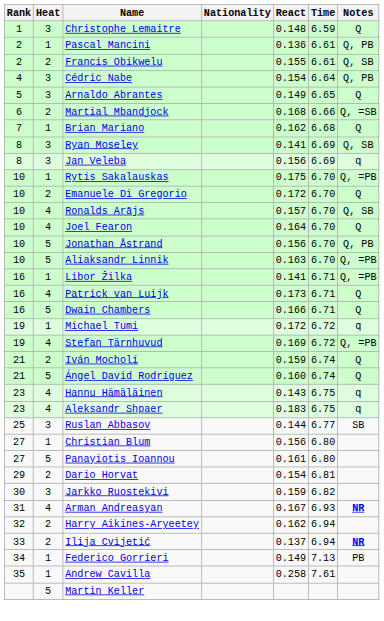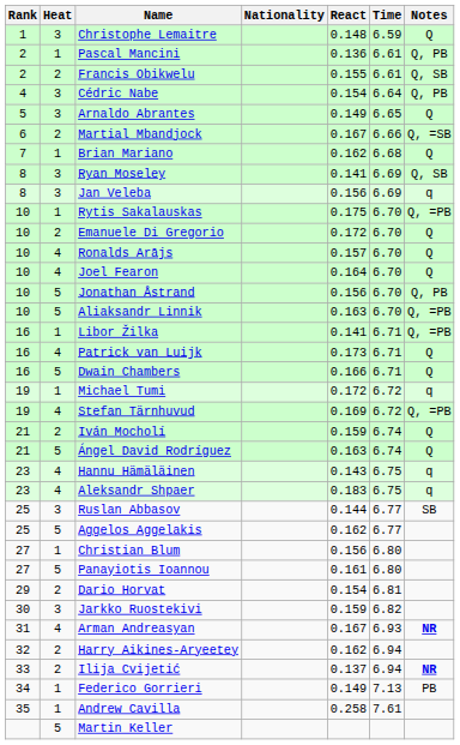 <table class="wikitable sortable" style="text-align:center">
 <tr>
 <th>Rank</th>
 <th>Heat</th>
 <th>Name</th>
 <th>Nationality</th>
 <th>React</th>
 <th>Time</th>
 <th>Notes</th>
 </tr>
 <tr bgcolor=ccffcc>
 <td>1</td>
 <td>3</td>
 <td align=left><a href='#'>Christophe Lemaitre</a></td>
 <td align=left></td>
 <td>0.148</td>
 <td>6.59</td>
 <td>Q</td>
 </tr>
 <tr bgcolor=ccffcc>
 <td>2</td>
 <td>1</td>
 <td align=left><a href='#'>Pascal Mancini</a></td>
 <td align=left></td>
 <td>0.136</td>
 <td>6.61</td>
 <td>Q, PB</td>
 </tr>
 <tr bgcolor=ccffcc>
 <td>2</td>
 <td>2</td>
 <td align=left><a href='#'>Francis Obikwelu</a></td>
 <td align=left></td>
 <td>0.155</td>
 <td>6.61</td>
 <td>Q, SB</td>
 </tr>
 <tr bgcolor=ccffcc>
 <td>4</td>
 <td>3</td>
 <td align=left><a href='#'>Cédric Nabe</a></td>
 <td align=left></td>
 <td>0.154</td>
 <td>6.64</td>
 <td>Q, PB</td>
 </tr>
 <tr bgcolor=ccffcc>
 <td>5</td>
 <td>3</td>
 <td align=left><a href='#'>Arnaldo Abrantes</a></td>
 <td align=left></td>
 <td>0.149</td>
 <td>6.65</td>
 <td>Q</td>
 </tr>
 <tr bgcolor=ccffcc>
 <td>6</td>
 <td>2</td>
 <td align=left><a href='#'>Martial Mbandjock</a></td>
 <td align=left></td>
-<td>0.168</td>
+<td>0.167</td>
 <td>6.66</td>
 <td>Q, =SB</td>
 </tr>
 <tr bgcolor=ccffcc>
 <td>7</td>
 <td>1</td>
 <td align=left><a href='#'>Brian Mariano</a></td>
 <td align=left></td>
 <td>0.162</td>
 <td>6.68</td>
 <td>Q</td>
 </tr>
 <tr bgcolor=ccffcc>
 <td>8</td>
 <td>3</td>
 <td align=left><a href='#'>Ryan Moseley</a></td>
 <td align=left></td>
 <td>0.141</td>
 <td>6.69</td>
 <td>Q, SB</td>
 </tr>
 <tr bgcolor=ddffdd>
 <td>8</td>
 <td>3</td>
 <td align=left><a href='#'>Jan Veleba</a></td>
 <td align=left></td>
 <td>0.156</td>
 <td>6.69</td>
 <td>q</td>
 </tr>
 <tr bgcolor=ccffcc>
 <td>10</td>
 <td>1</td>
 <td align=left><a href='#'>Rytis Sakalauskas</a></td>
 <td align=left></td>
 <td>0.175</td>
 <td>6.70</td>
 <td>Q, =PB</td>
 </tr>
 <tr bgcolor=ccffcc>
 <td>10</td>
 <td>2</td>
 <td align=left><a href='#'>Emanuele Di Gregorio</a></td>
 <td align=left></td>
 <td>0.172</td>
 <td>6.70</td>
 <td>Q</td>
 </tr>
 <tr bgcolor=ccffcc>
 <td>10</td>
 <td>4</td>
 <td align=left><a href='#'>Ronalds Arājs</a></td>
 <td align=left></td>
 <td>0.157</td>
 <td>6.70</td>
-<td>Q, SB</td>
+<td>Q</td>
 </tr>
 <tr bgcolor=ccffcc>
 <td>10</td>
 <td>4</td>
 <td align=left><a href='#'>Joel Fearon</a></td>
 <td align=left></td>
 <td>0.164</td>
 <td>6.70</td>
 <td>Q</td>
 </tr>
 <tr bgcolor=ccffcc>
 <td>10</td>
 <td>5</td>
 <td align=left><a href='#'>Jonathan Åstrand</a></td>
 <td align=left></td>
 <td>0.156</td>
 <td>6.70</td>
 <td>Q, PB</td>
 </tr>
 <tr bgcolor=ccffcc>
 <td>10</td>
 <td>5</td>
 <td align=left><a href='#'>Aliaksandr Linnik</a></td>
 <td align=left></td>
 <td>0.163</td>
 <td>6.70</td>
 <td>Q, =PB</td>
 </tr>
 <tr bgcolor=ccffcc>
 <td>16</td>
 <td>1</td>
 <td align=left><a href='#'>Libor Žilka</a></td>
 <td align=left></td>
 <td>0.141</td>
 <td>6.71</td>
 <td>Q, =PB</td>
 </tr>
 <tr bgcolor=ccffcc>
 <td>16</td>
 <td>4</td>
 <td align=left><a href='#'>Patrick van Luijk</a></td>
 <td align=left></td>
 <td>0.173</td>
 <td>6.71</td>
 <td>Q</td>
 </tr>
 <tr bgcolor=ccffcc>
 <td>16</td>
 <td>5</td>
 <td align=left><a href='#'>Dwain Chambers</a></td>
 <td align=left></td>
 <td>0.166</td>
 <td>6.71</td>
 <td>Q</td>
 </tr>
 <tr bgcolor=ddffdd>
 <td>19</td>
 <td>1</td>
 <td align=left><a href='#'>Michael Tumi</a></td>
 <td align=left></td>
 <td>0.172</td>
 <td>6.72</td>
 <td>q</td>
 </tr>
 <tr bgcolor=ccffcc>
 <td>19</td>
 <td>4</td>
 <td align=left><a href='#'>Stefan Tärnhuvud</a></td>
 <td align=left></td>
 <td>0.169</td>
 <td>6.72</td>
 <td>Q, =PB</td>
 </tr>
 <tr bgcolor=ccffcc>
 <td>21</td>
 <td>2</td>
 <td align=left><a href='#'>Iván Mocholí</a></td>
 <td align=left></td>
 <td>0.159</td>
 <td>6.74</td>
 <td>Q</td>
 </tr>
 <tr bgcolor=ccffcc>
 <td>21</td>
 <td>5</td>
 <td align=left><a href='#'>Ángel David Rodríguez</a></td>
 <td align=left></td>
-<td>0.160</td>
+<td>0.163</td>
 <td>6.74</td>
 <td>Q</td>
 </tr>
 <tr bgcolor=ddffdd>
 <td>23</td>
 <td>4</td>
 <td align=left><a href='#'>Hannu Hämäläinen</a></td>
 <td align=left></td>
 <td>0.143</td>
 <td>6.75</td>
 <td>q</td>
 </tr>
 <tr bgcolor=ddffdd>
 <td>23</td>
 <td>4</td>
 <td align=left><a href='#'>Aleksandr Shpaer</a></td>
 <td align=left></td>
 <td>0.183</td>
 <td>6.75</td>
 <td>q</td>
 </tr>
 <tr>
 <td>25</td>
 <td>3</td>
 <td align=left><a href='#'>Ruslan Abbasov</a></td>
 <td align=left></td>
 <td>0.144</td>
 <td>6.77</td>
 <td>SB</td>
+</tr>
+<tr>
+<td>25</td>
+<td>5</td>
+<td align=left><a href='#'>Aggelos Aggelakis</a></td>
+<td align=left></td>
+<td>0.162</td>
+<td>6.77</td>
+<td></td>
 </tr>
 <tr>
 <td>27</td>
 <td>1</td>
 <td align=left><a href='#'>Christian Blum</a></td>
 <td align=left></td>
 <td>0.156</td>
 <td>6.80</td>
 <td></td>
 </tr>
 <tr>
 <td>27</td>
 <td>5</td>
 <td align=left><a href='#'>Panayiotis Ioannou</a></td>
 <td align=left></td>
 <td>0.161</td>
 <td>6.80</td>
 <td></td>
 </tr>
 <tr>
 <td>29</td>
 <td>2</td>
 <td align=left><a href='#'>Dario Horvat</a></td>
 <td align=left></td>
 <td>0.154</td>
 <td>6.81</td>
 <td></td>
 </tr>
 <tr>
 <td>30</td>
 <td>3</td>
 <td align=left><a href='#'>Jarkko Ruostekivi</a></td>
 <td align=left></td>
 <td>0.159</td>
 <td>6.82</td>
 <td></td>
 </tr>
 <tr>
 <td>31</td>
 <td>4</td>
 <td align=left><a href='#'>Arman Andreasyan</a></td>
 <td align=left></td>
 <td>0.167</td>
 <td>6.93</td>
 <td><strong><a href='#'>NR</a></strong></td>
 </tr>
 <tr>
 <td>32</td>
 <td>2</td>
 <td align=left><a href='#'>Harry Aikines-Aryeetey</a></td>
 <td align=left></td>
 <td>0.162</td>
 <td>6.94</td>
 <td></td>
 </tr>
 <tr>
 <td>33</td>
 <td>2</td>
 <td align=left><a href='#'>Ilija Cvijetić</a></td>
 <td align=left></td>
 <td>0.137</td>
 <td>6.94</td>
 <td><strong><a href='#'>NR</a></strong></td>
 </tr>
 <tr>
 <td>34</td>
 <td>1</td>
 <td align=left><a href='#'>Federico Gorrieri</a></td>
 <td align=left></td>
 <td>0.149</td>
 <td>7.13</td>
 <td>PB</td>
 </tr>
 <tr>
 <td>35</td>
 <td>1</td>
 <td align=left><a href='#'>Andrew Cavilla</a></td>
 <td align=left></td>
 <td>0.258</td>
 <td>7.61</td>
 <td></td>
 </tr>
 <tr>
 <td></td>
 <td>5</td>
 <td align=left><a href='#'>Martin Keller</a></td>
 <td align=left></td>
 <td></td>
 <td></td>
 <td></td>
 </tr>
 </table>
